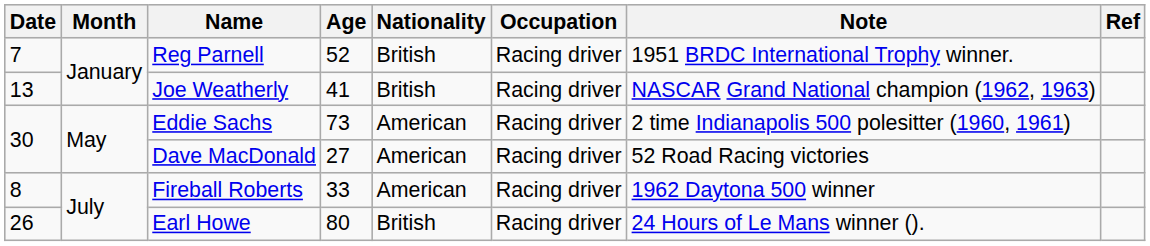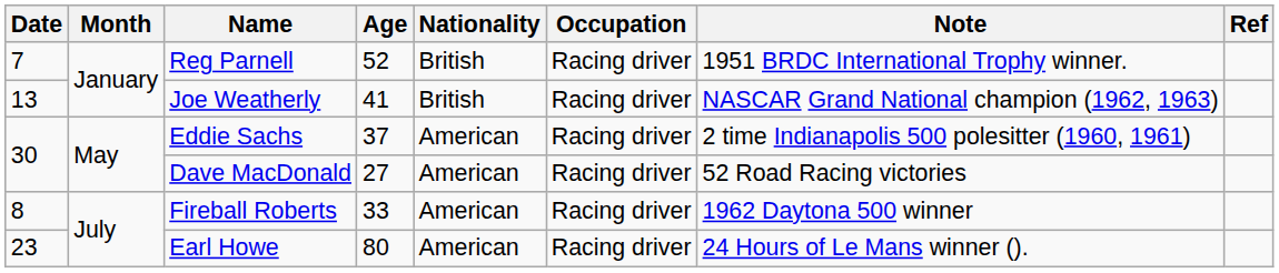 <table class="wikitable" style="font-size:85%;">
 <tr>
 <th>Date</th>
 <th>Month</th>
 <th>Name</th>
 <th>Age</th>
 <th>Nationality</th>
 <th>Occupation</th>
 <th>Note</th>
 <th>Ref</th>
 </tr>
 <tr>
 <td>7</td>
 <td rowspan=2>January</td>
 <td><a href='#'>Reg Parnell</a></td>
 <td>52</td>
 <td>British</td>
 <td>Racing driver</td>
 <td>1951 <a href='#'>BRDC International Trophy</a> winner.</td>
 <td></td>
 </tr>
 <tr>
 <td>13</td>
 <td><a href='#'>Joe Weatherly</a></td>
 <td>41</td>
 <td>British</td>
 <td>Racing driver</td>
 <td><a href='#'>NASCAR</a> <a href='#'>Grand National</a> champion (<a href='#'>1962</a>, <a href='#'>1963</a>)</td>
 <td></td>
 </tr>
 <tr>
 <td rowspan=2>30</td>
 <td rowspan=2>May</td>
 <td><a href='#'>Eddie Sachs</a></td>
-<td>73</td>
+<td>37</td>
 <td>American</td>
 <td>Racing driver</td>
 <td>2 time <a href='#'>Indianapolis 500</a> polesitter (<a href='#'>1960</a>, <a href='#'>1961</a>)</td>
 <td></td>
 </tr>
 <tr>
 <td><a href='#'>Dave MacDonald</a></td>
 <td>27</td>
 <td>American</td>
 <td>Racing driver</td>
 <td>52 Road Racing victories</td>
 <td></td>
 </tr>
 <tr>
 <td>8</td>
 <td rowspan=2>July</td>
 <td><a href='#'>Fireball Roberts</a></td>
 <td>33</td>
 <td>American</td>
 <td>Racing driver</td>
 <td><a href='#'>1962 Daytona 500</a> winner</td>
 <td></td>
 </tr>
 <tr>
-<td>26</td>
+<td>23</td>
 <td><a href='#'>Earl Howe</a></td>
 <td>80</td>
-<td>British</td>
+<td>American</td>
 <td>Racing driver</td>
 <td><a href='#'>24 Hours of Le Mans</a> winner ().</td>
 <td></td>
 </tr>
 </table>
